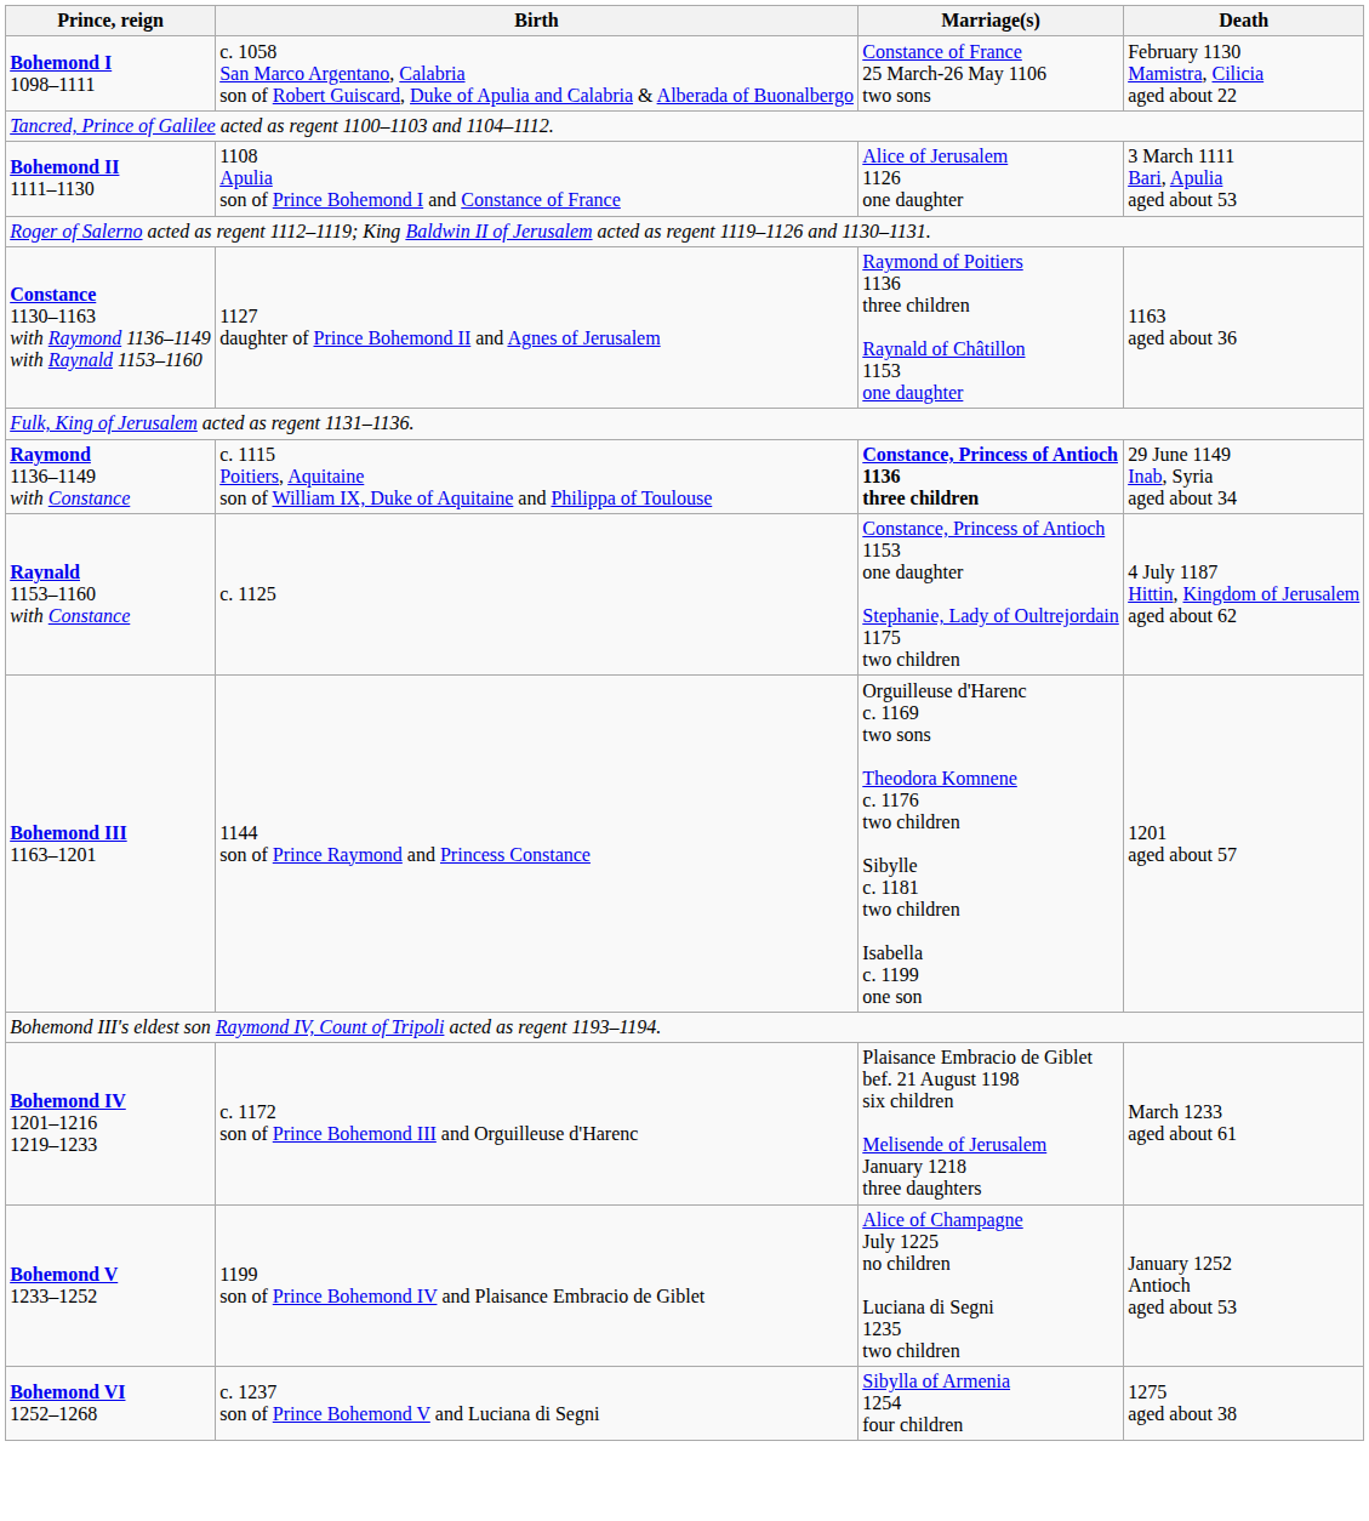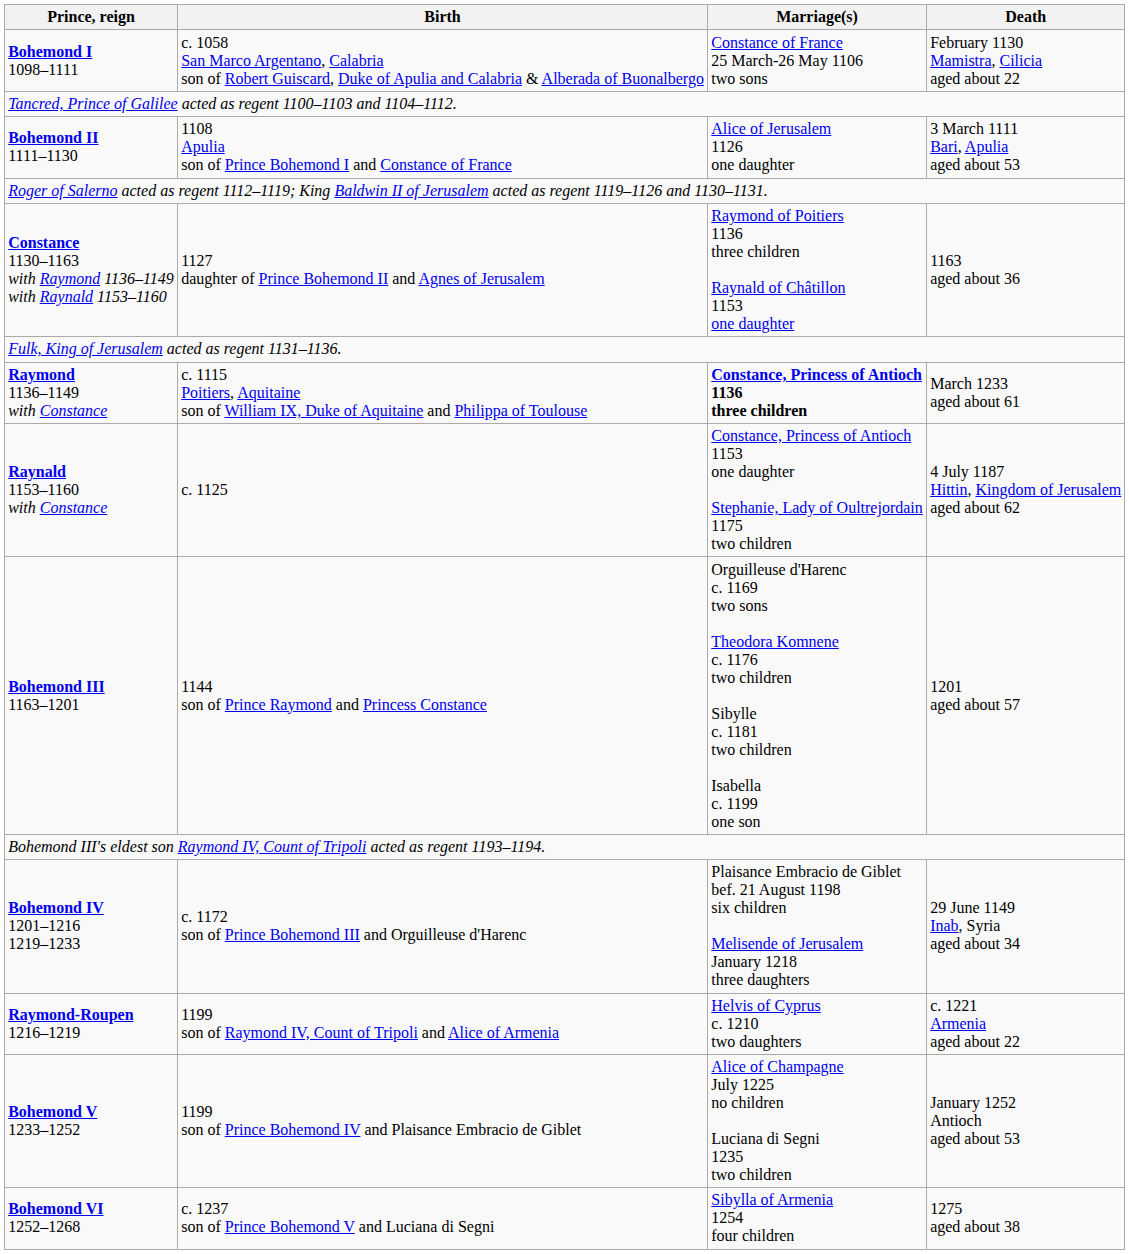 <table class="wikitable">
 <tr>
 <th>Prince, reign</th>
 <th>Birth</th>
 <th>Marriage(s)</th>
 <th>Death</th>
 </tr>
 <tr>
 <td><strong><a href='#'>Bohemond I</a></strong><br>1098–1111</td>
 <td>c. 1058<br><a href='#'>San Marco Argentano</a>, <a href='#'>Calabria</a><br>son of <a href='#'>Robert Guiscard</a>, <a href='#'>Duke of Apulia and Calabria</a> & <a href='#'>Alberada of Buonalbergo</a></td>
 <td><a href='#'>Constance of France</a><br>25 March-26 May 1106<br>two sons</td>
 <td>February 1130<br><a href='#'>Mamistra</a>, <a href='#'>Cilicia</a><br>aged about 22</td>
 </tr>
 <tr>
 <td colspan=4><em><a href='#'>Tancred, Prince of Galilee</a> acted as regent 1100–1103 and 1104–1112.</em></td>
 </tr>
 <tr>
 <td><strong><a href='#'>Bohemond II</a></strong><br>1111–1130</td>
 <td>1108<br><a href='#'>Apulia</a><br>son of <a href='#'>Prince Bohemond I</a> and <a href='#'>Constance of France</a></td>
 <td><a href='#'>Alice of Jerusalem</a><br>1126<br>one daughter</td>
 <td>3 March 1111<br><a href='#'>Bari</a>, <a href='#'>Apulia</a><br>aged about 53</td>
 </tr>
 <tr>
 <td colspan=4><em><a href='#'>Roger of Salerno</a> acted as regent 1112–1119; King <a href='#'>Baldwin II of Jerusalem</a> acted as regent 1119–1126 and 1130–1131.</em></td>
 </tr>
 <tr>
 <td><strong><a href='#'>Constance</a></strong><br>1130–1163<br><em>with <a href='#'>Raymond</a> 1136–1149<br>with <a href='#'>Raynald</a> 1153–1160</em></td>
 <td>1127<br>daughter of <a href='#'>Prince Bohemond II</a> and <a href='#'>Agnes of Jerusalem</a></td>
 <td><a href='#'>Raymond of Poitiers</a><br>1136<br>three children<br><br><a href='#'>Raynald of Châtillon</a><br>1153<br><a href='#'>one daughter</a></td>
 <td>1163<br>aged about 36</td>
 </tr>
 <tr>
 <td colspan=4><em><a href='#'>Fulk, King of Jerusalem</a> acted as regent 1131–1136.</em></td>
 </tr>
 <tr>
 <td><strong><a href='#'>Raymond</a></strong><br>1136–1149<br><em>with <a href='#'>Constance</a></em></td>
 <td>c. 1115<br><a href='#'>Poitiers</a>, <a href='#'>Aquitaine</a><br>son of <a href='#'>William IX, Duke of Aquitaine</a> and <a href='#'>Philippa of Toulouse</a></td>
 <td><strong><a href='#'>Constance, Princess of Antioch</a><br>1136<br>three children</strong></td>
-<td>29 June 1149<br><a href='#'>Inab</a>, Syria<br>aged about 34</td>
+<td>March 1233<br>aged about 61</td>
 </tr>
 <tr>
 <td><strong><a href='#'>Raynald</a></strong><br>1153–1160<br><em>with <a href='#'>Constance</a></em></td>
 <td>c. 1125</td>
 <td><a href='#'>Constance, Princess of Antioch</a><br>1153<br>one daughter<br><br><a href='#'>Stephanie, Lady of Oultrejordain</a><br>1175<br>two children</td>
 <td>4 July 1187<br><a href='#'>Hittin</a>, <a href='#'>Kingdom of Jerusalem</a><br>aged about 62</td>
 </tr>
 <tr>
 <td><strong><a href='#'>Bohemond III</a></strong><br>1163–1201</td>
 <td>1144<br>son of <a href='#'>Prince Raymond</a> and <a href='#'>Princess Constance</a></td>
 <td>Orguilleuse d'Harenc<br>c. 1169<br>two sons<br><br><a href='#'>Theodora Komnene</a><br>c. 1176<br>two children<br><br>Sibylle<br>c. 1181<br>two children<br><br>Isabella<br>c. 1199<br>one son</td>
 <td>1201<br>aged about 57</td>
 </tr>
 <tr>
 <td colspan=4><em>Bohemond III's eldest son <a href='#'>Raymond IV, Count of Tripoli</a> acted as regent 1193–1194.</em></td>
 </tr>
 <tr>
 <td><strong><a href='#'>Bohemond IV</a></strong><br>1201–1216<br>1219–1233</td>
 <td>c. 1172<br>son of <a href='#'>Prince Bohemond III</a> and Orguilleuse d'Harenc</td>
 <td>Plaisance Embracio de Giblet<br>bef. 21 August 1198<br>six children<br><br><a href='#'>Melisende of Jerusalem</a><br>January 1218<br>three daughters</td>
-<td>March 1233<br>aged about 61</td>
+<td>29 June 1149<br><a href='#'>Inab</a>, Syria<br>aged about 34</td>
+</tr>
+<tr>
+<td><strong><a href='#'>Raymond-Roupen</a></strong><br>1216–1219</td>
+<td>1199<br>son of <a href='#'>Raymond IV, Count of Tripoli</a> and <a href='#'>Alice of Armenia</a></td>
+<td><a href='#'>Helvis of Cyprus</a><br>c. 1210<br>two daughters</td>
+<td>c. 1221<br><a href='#'>Armenia</a><br>aged about 22</td>
 </tr>
 <tr>
 <td><strong><a href='#'>Bohemond V</a></strong><br>1233–1252</td>
 <td>1199<br>son of <a href='#'>Prince Bohemond IV</a> and Plaisance Embracio de Giblet</td>
 <td><a href='#'>Alice of Champagne</a><br>July 1225<br>no children<br><br>Luciana di Segni<br>1235<br>two children</td>
 <td>January 1252<br>Antioch<br>aged about 53</td>
 </tr>
 <tr>
 <td><strong><a href='#'>Bohemond VI</a></strong><br>1252–1268</td>
 <td>c. 1237<br>son of <a href='#'>Prince Bohemond V</a> and Luciana di Segni</td>
 <td><a href='#'>Sibylla of Armenia</a><br>1254<br>four children</td>
 <td>1275<br>aged about 38</td>
 </tr>
 </table>
